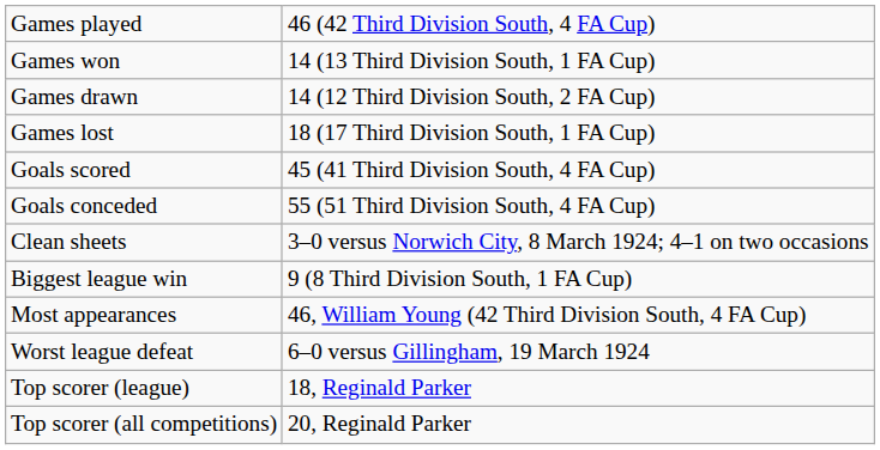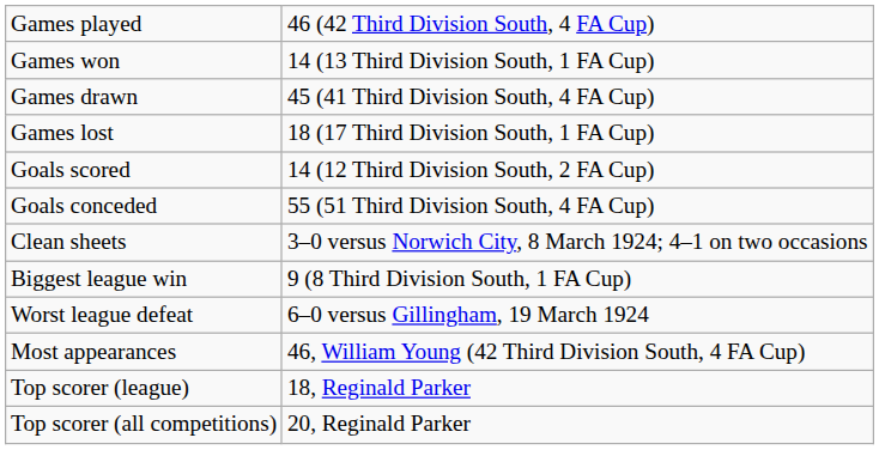 <table class="wikitable">
 <tr>
 <td>Games played</td>
 <td>46 (42 <a href='#'>Third Division South</a>, 4 <a href='#'>FA Cup</a>)</td>
 </tr>
 <tr>
 <td>Games won</td>
 <td>14 (13 Third Division South, 1 FA Cup)</td>
 </tr>
 <tr>
 <td>Games drawn</td>
-<td>14 (12 Third Division South, 2 FA Cup)</td>
+<td>45 (41 Third Division South, 4 FA Cup)</td>
 </tr>
 <tr>
 <td>Games lost</td>
 <td>18 (17 Third Division South, 1 FA Cup)</td>
 </tr>
 <tr>
 <td>Goals scored</td>
-<td>45 (41 Third Division South, 4 FA Cup)</td>
+<td>14 (12 Third Division South, 2 FA Cup)</td>
 </tr>
 <tr>
 <td>Goals conceded</td>
 <td>55 (51 Third Division South, 4 FA Cup)</td>
 </tr>
 <tr>
 <td>Clean sheets</td>
 <td>3–0 versus <a href='#'>Norwich City</a>, 8 March 1924; 4–1 on two occasions</td>
 </tr>
 <tr>
 <td>Biggest league win</td>
 <td>9 (8 Third Division South, 1 FA Cup)</td>
 </tr>
 <tr>
+<td>Worst league defeat</td>
+<td>6–0 versus <a href='#'>Gillingham</a>, 19 March 1924</td>
+</tr>
+<tr>
 <td>Most appearances</td>
 <td>46, <a href='#'>William Young</a> (42 Third Division South, 4 FA Cup)</td>
-</tr>
-<tr>
-<td>Worst league defeat</td>
-<td>6–0 versus <a href='#'>Gillingham</a>, 19 March 1924</td>
 </tr>
 <tr>
 <td>Top scorer (league)</td>
 <td>18, <a href='#'>Reginald Parker</a></td>
 </tr>
 <tr>
 <td>Top scorer (all competitions)</td>
 <td>20, Reginald Parker</td>
 </tr>
 </table>
